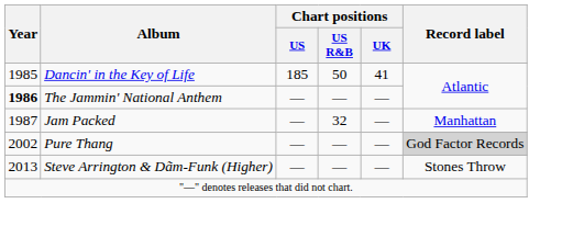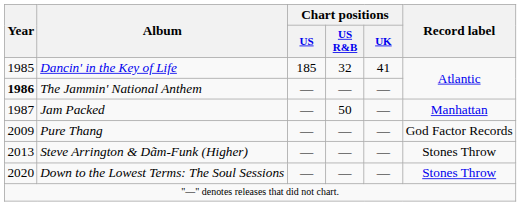 <table class="wikitable" style="text-align:center;">
 <tr>
 <th rowspan="2">Year</th>
 <th rowspan="2">Album</th>
 <th colspan="3">Chart positions</th>
 <th rowspan="2">Record label</th>
 </tr>
 <tr style="font-size:smaller;">
 <th width="40"><a href='#'>US</a><br></th>
 <th width="40"><a href='#'>US R&B</a><br></th>
 <th width="40"><a href='#'>UK</a><br></th>
 </tr>
 <tr>
 <td rowspan="1">1985</td>
 <td align="left"><em><a href='#'>Dancin' in the Key of Life</a></em></td>
 <td>185</td>
-<td>50</td>
+<td>32</td>
 <td>41</td>
 <td rowspan="2"><a href='#'>Atlantic</a></td>
 </tr>
 <tr>
 <td rowspan="1"><strong>1986</strong></td>
 <td align="left"><em>The Jammin' National Anthem</em></td>
 <td>—</td>
 <td>—</td>
 <td>—</td>
 </tr>
 <tr>
 <td rowspan="1">1987</td>
 <td align="left"><em>Jam Packed</em></td>
 <td>—</td>
-<td>32</td>
+<td>50</td>
 <td>—</td>
 <td rowspan="1"><a href='#'>Manhattan</a></td>
 </tr>
 <tr>
-<td rowspan="1">2002</td>
+<td rowspan="1">2009</td>
 <td align="left"><em>Pure Thang</em></td>
 <td>—</td>
 <td>—</td>
 <td>—</td>
-<td rowspan="1" style="background: lightgrey;">God Factor Records</td>
+<td rowspan="1">God Factor Records</td>
 </tr>
 <tr>
 <td rowspan="1">2013</td>
 <td align="left"><em>Steve Arrington & Dãm-Funk (Higher)</em></td>
 <td>—</td>
 <td>—</td>
 <td>—</td>
 <td rowspan="1">Stones Throw</td>
 </tr>
 <tr>
+<td rowspan="1">2020</td>
+<td align="left"><em>Down to the Lowest Terms: The Soul Sessions</em></td>
+<td>—</td>
+<td>—</td>
+<td>—</td>
+<td rowspan="1"><a href='#'>Stones Throw</a></td>
+</tr>
+<tr>
 <td colspan="6" style="text-align:center; font-size:9pt;">"—" denotes releases that did not chart.</td>
 </tr>
 </table>
